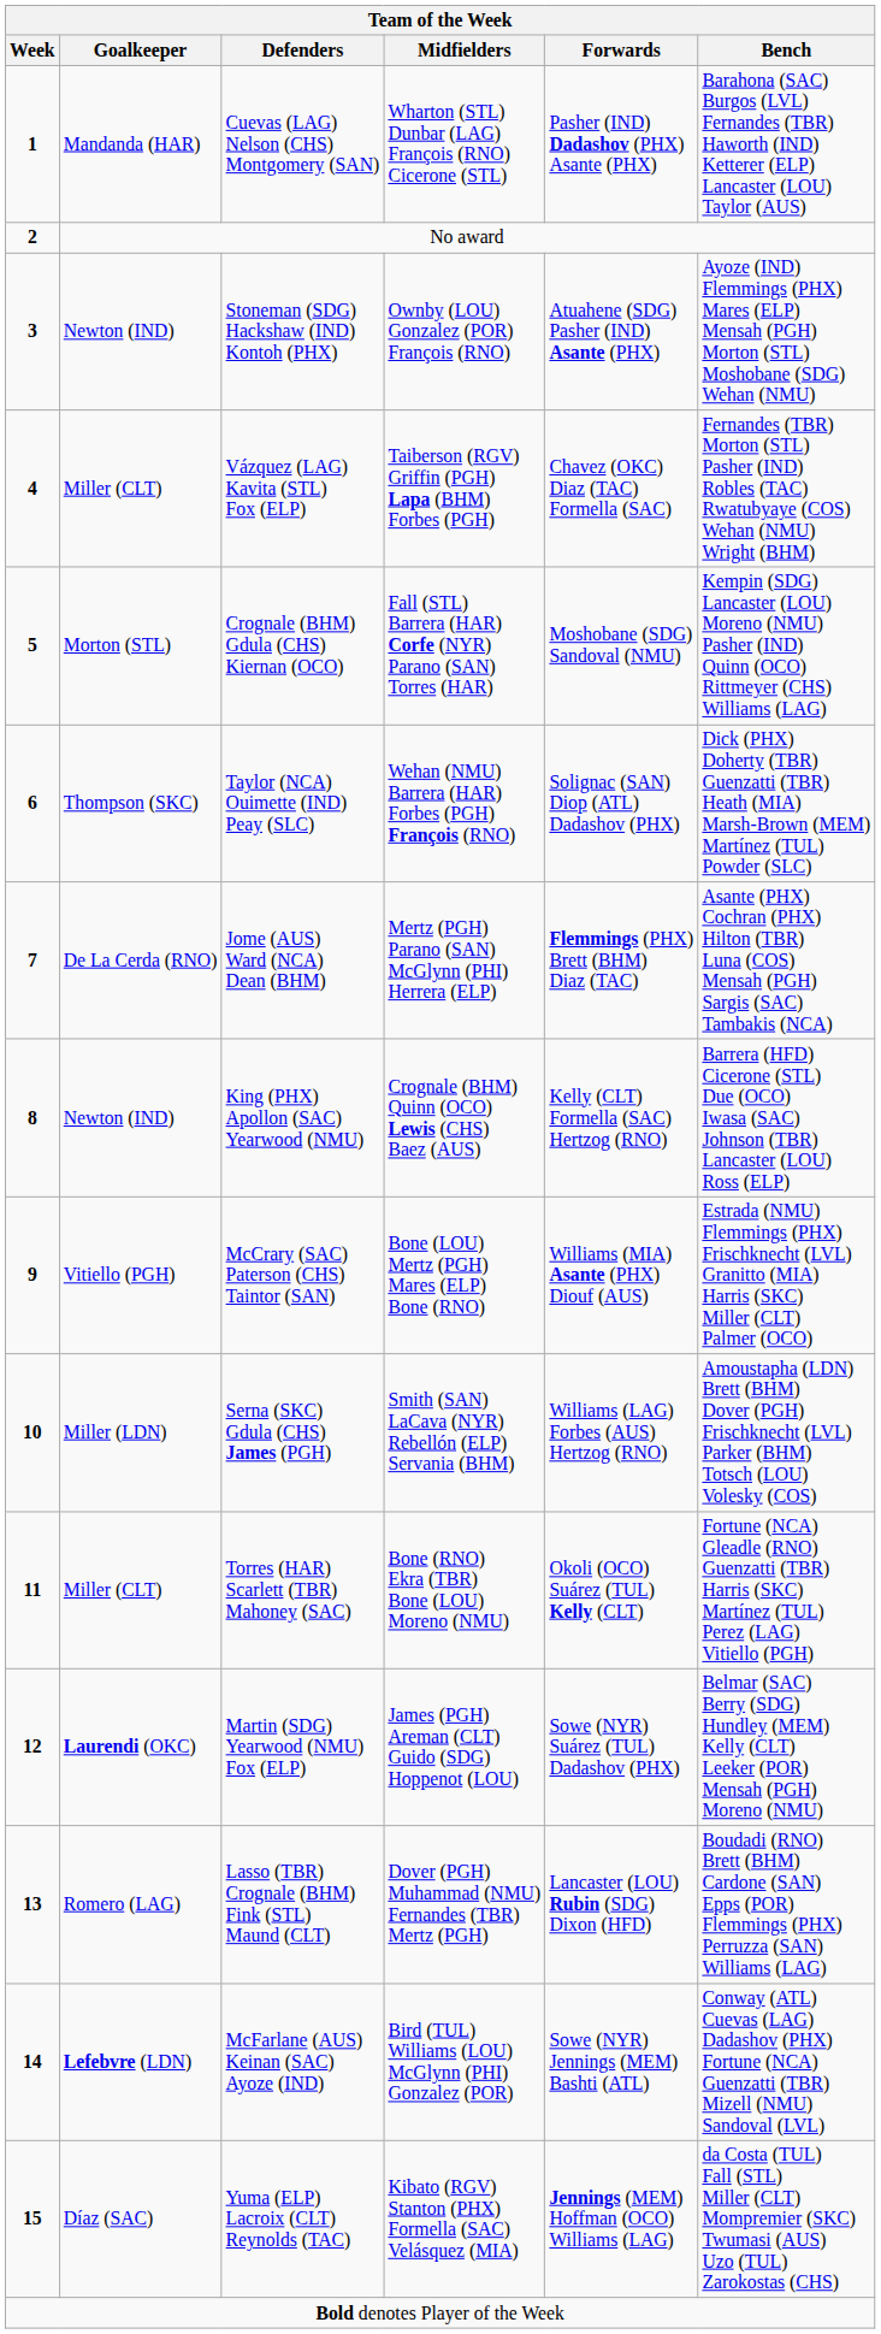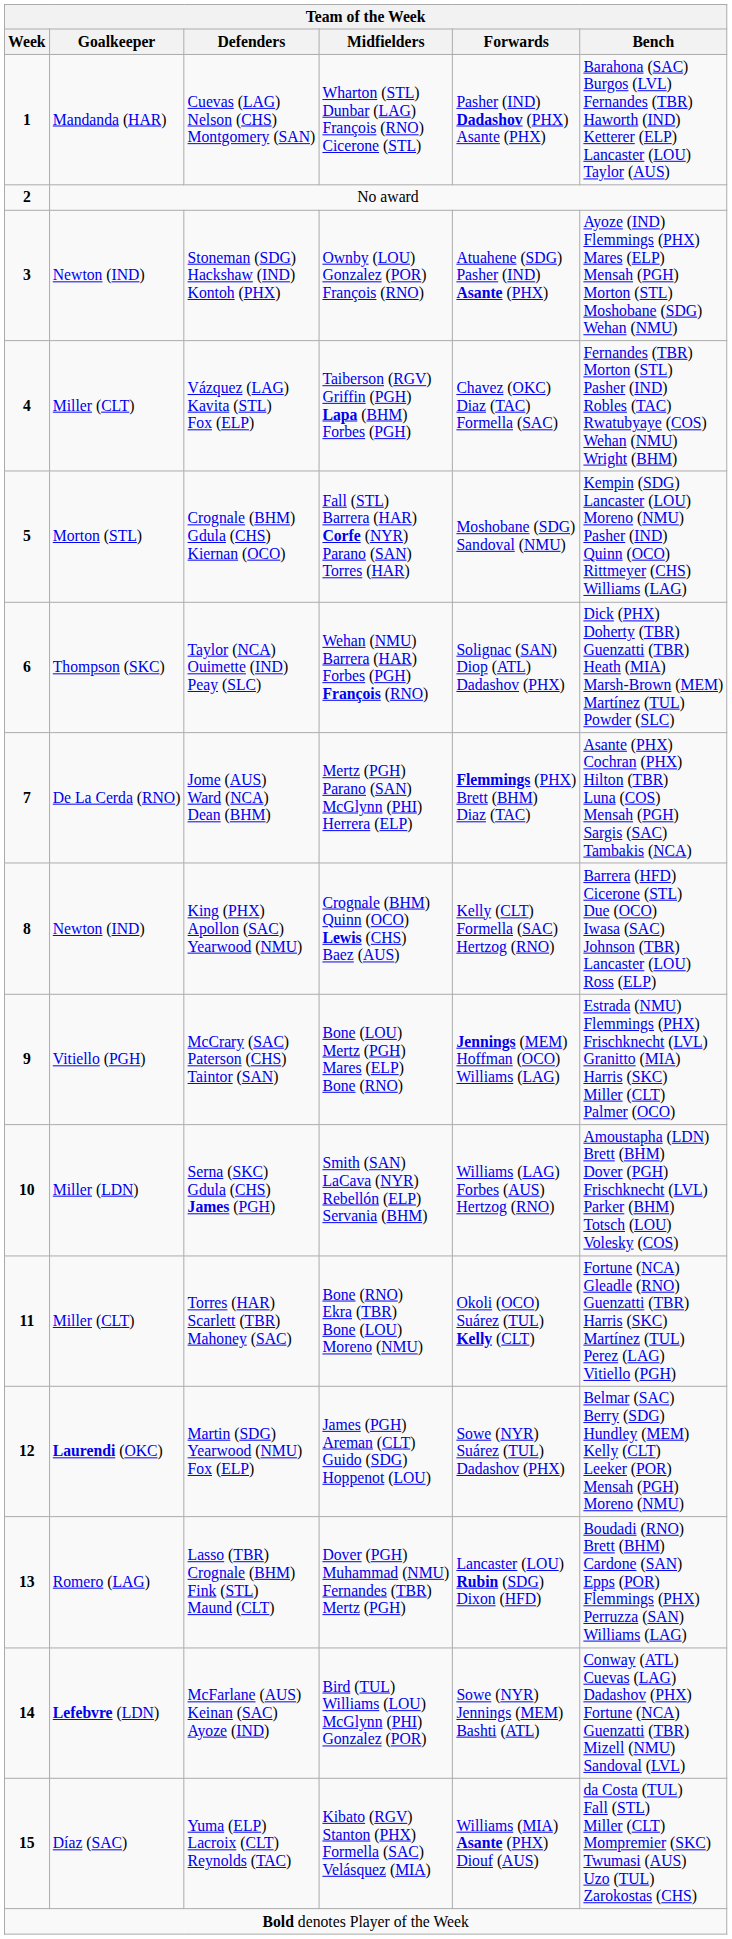 <table class="wikitable collapsible collapsed">
 <tr>
 <th colspan="6">Team of the Week</th>
 </tr>
 <tr>
 <th>Week</th>
 <th>Goalkeeper</th>
 <th>Defenders</th>
 <th>Midfielders</th>
 <th>Forwards</th>
 <th>Bench</th>
 </tr>
 <tr>
 <td style="text-align: center;"><strong>1</strong><br></td>
 <td> <a href='#'>Mandanda</a> (<a href='#'>HAR</a>)</td>
 <td> <a href='#'>Cuevas</a> (<a href='#'>LAG</a>)<br> <a href='#'>Nelson</a> (<a href='#'>CHS</a>)<br> <a href='#'>Montgomery</a> (<a href='#'>SAN</a>)</td>
 <td> <a href='#'>Wharton</a> (<a href='#'>STL</a>)<br> <a href='#'>Dunbar</a> (<a href='#'>LAG</a>)<br> <a href='#'>François</a> (<a href='#'>RNO</a>)<br> <a href='#'>Cicerone</a> (<a href='#'>STL</a>)</td>
 <td> <a href='#'>Pasher</a> (<a href='#'>IND</a>)<br> <strong><a href='#'>Dadashov</a></strong> (<a href='#'>PHX</a>)<br> <a href='#'>Asante</a> (<a href='#'>PHX</a>)</td>
 <td> <a href='#'>Barahona</a> (<a href='#'>SAC</a>)<br> <a href='#'>Burgos</a> (<a href='#'>LVL</a>)<br> <a href='#'>Fernandes</a> (<a href='#'>TBR</a>)<br> <a href='#'>Haworth</a> (<a href='#'>IND</a>)<br> <a href='#'>Ketterer</a> (<a href='#'>ELP</a>)<br> <a href='#'>Lancaster</a> (<a href='#'>LOU</a>)<br> <a href='#'>Taylor</a> (<a href='#'>AUS</a>)</td>
 </tr>
 <tr>
 <td style="text-align: center;"><strong>2</strong></td>
 <td colspan="5" align=center>No award</td>
 </tr>
 <tr>
 <td style="text-align: center;"><strong>3</strong><br></td>
 <td> <a href='#'>Newton</a> (<a href='#'>IND</a>)</td>
 <td> <a href='#'>Stoneman</a> (<a href='#'>SDG</a>)<br> <a href='#'>Hackshaw</a> (<a href='#'>IND</a>)<br> <a href='#'>Kontoh</a> (<a href='#'>PHX</a>)</td>
 <td> <a href='#'>Ownby</a> (<a href='#'>LOU</a>)<br> <a href='#'>Gonzalez</a> (<a href='#'>POR</a>)<br> <a href='#'>François</a> (<a href='#'>RNO</a>)</td>
 <td> <a href='#'>Atuahene</a> (<a href='#'>SDG</a>)<br> <a href='#'>Pasher</a> (<a href='#'>IND</a>)<br> <strong><a href='#'>Asante</a></strong> (<a href='#'>PHX</a>)</td>
 <td> <a href='#'>Ayoze</a> (<a href='#'>IND</a>)<br> <a href='#'>Flemmings</a> (<a href='#'>PHX</a>)<br> <a href='#'>Mares</a> (<a href='#'>ELP</a>)<br> <a href='#'>Mensah</a> (<a href='#'>PGH</a>)<br> <a href='#'>Morton</a> (<a href='#'>STL</a>)<br> <a href='#'>Moshobane</a> (<a href='#'>SDG</a>)<br> <a href='#'>Wehan</a> (<a href='#'>NMU</a>)</td>
 </tr>
 <tr>
 <td style="text-align: center;"><strong>4</strong><br></td>
 <td> <a href='#'>Miller</a> (<a href='#'>CLT</a>)</td>
 <td> <a href='#'>Vázquez</a> (<a href='#'>LAG</a>)<br> <a href='#'>Kavita</a> (<a href='#'>STL</a>)<br> <a href='#'>Fox</a> (<a href='#'>ELP</a>)</td>
 <td> <a href='#'>Taiberson</a> (<a href='#'>RGV</a>)<br> <a href='#'>Griffin</a> (<a href='#'>PGH</a>)<br> <strong><a href='#'>Lapa</a></strong> (<a href='#'>BHM</a>)<br> <a href='#'>Forbes</a> (<a href='#'>PGH</a>)</td>
 <td> <a href='#'>Chavez</a> (<a href='#'>OKC</a>)<br> <a href='#'>Diaz</a> (<a href='#'>TAC</a>)<br> <a href='#'>Formella</a> (<a href='#'>SAC</a>)</td>
 <td> <a href='#'>Fernandes</a> (<a href='#'>TBR</a>)<br> <a href='#'>Morton</a> (<a href='#'>STL</a>)<br> <a href='#'>Pasher</a> (<a href='#'>IND</a>)<br> <a href='#'>Robles</a> (<a href='#'>TAC</a>)<br> <a href='#'>Rwatubyaye</a> (<a href='#'>COS</a>)<br> <a href='#'>Wehan</a> (<a href='#'>NMU</a>)<br> <a href='#'>Wright</a> (<a href='#'>BHM</a>)</td>
 </tr>
 <tr>
 <td style="text-align: center;"><strong>5</strong><br></td>
 <td> <a href='#'>Morton</a> (<a href='#'>STL</a>)</td>
 <td> <a href='#'>Crognale</a> (<a href='#'>BHM</a>)<br> <a href='#'>Gdula</a> (<a href='#'>CHS</a>)<br> <a href='#'>Kiernan</a> (<a href='#'>OCO</a>)</td>
 <td> <a href='#'>Fall</a> (<a href='#'>STL</a>)<br> <a href='#'>Barrera</a> (<a href='#'>HAR</a>)<br> <strong><a href='#'>Corfe</a></strong> (<a href='#'>NYR</a>)<br> <a href='#'>Parano</a> (<a href='#'>SAN</a>)<br> <a href='#'>Torres</a> (<a href='#'>HAR</a>)</td>
 <td> <a href='#'>Moshobane</a> (<a href='#'>SDG</a>)<br> <a href='#'>Sandoval</a> (<a href='#'>NMU</a>)</td>
 <td> <a href='#'>Kempin</a> (<a href='#'>SDG</a>)<br> <a href='#'>Lancaster</a> (<a href='#'>LOU</a>)<br> <a href='#'>Moreno</a> (<a href='#'>NMU</a>)<br> <a href='#'>Pasher</a> (<a href='#'>IND</a>)<br> <a href='#'>Quinn</a> (<a href='#'>OCO</a>)<br> <a href='#'>Rittmeyer</a> (<a href='#'>CHS</a>)<br> <a href='#'>Williams</a> (<a href='#'>LAG</a>)</td>
 </tr>
 <tr>
 <td style="text-align: center;"><strong>6</strong><br></td>
 <td> <a href='#'>Thompson</a> (<a href='#'>SKC</a>)</td>
 <td> <a href='#'>Taylor</a> (<a href='#'>NCA</a>)<br> <a href='#'>Ouimette</a> (<a href='#'>IND</a>)<br> <a href='#'>Peay</a> (<a href='#'>SLC</a>)</td>
 <td> <a href='#'>Wehan</a> (<a href='#'>NMU</a>)<br> <a href='#'>Barrera</a> (<a href='#'>HAR</a>)<br> <a href='#'>Forbes</a> (<a href='#'>PGH</a>)<br> <strong><a href='#'>François</a></strong> (<a href='#'>RNO</a>)</td>
 <td> <a href='#'>Solignac</a> (<a href='#'>SAN</a>)<br> <a href='#'>Diop</a> (<a href='#'>ATL</a>)<br> <a href='#'>Dadashov</a> (<a href='#'>PHX</a>)</td>
 <td> <a href='#'>Dick</a> (<a href='#'>PHX</a>)<br> <a href='#'>Doherty</a> (<a href='#'>TBR</a>)<br> <a href='#'>Guenzatti</a> (<a href='#'>TBR</a>)<br> <a href='#'>Heath</a> (<a href='#'>MIA</a>)<br> <a href='#'>Marsh-Brown</a> (<a href='#'>MEM</a>)<br> <a href='#'>Martínez</a> (<a href='#'>TUL</a>)<br> <a href='#'>Powder</a> (<a href='#'>SLC</a>)</td>
 </tr>
 <tr>
 <td style="text-align: center;"><strong>7</strong><br></td>
 <td> <a href='#'>De La Cerda</a> (<a href='#'>RNO</a>)</td>
 <td> <a href='#'>Jome</a> (<a href='#'>AUS</a>)<br> <a href='#'>Ward</a> (<a href='#'>NCA</a>)<br> <a href='#'>Dean</a> (<a href='#'>BHM</a>)</td>
 <td> <a href='#'>Mertz</a> (<a href='#'>PGH</a>)<br> <a href='#'>Parano</a> (<a href='#'>SAN</a>)<br> <a href='#'>McGlynn</a> (<a href='#'>PHI</a>)<br> <a href='#'>Herrera</a> (<a href='#'>ELP</a>)</td>
 <td> <strong><a href='#'>Flemmings</a></strong> (<a href='#'>PHX</a>)<br> <a href='#'>Brett</a> (<a href='#'>BHM</a>)<br> <a href='#'>Diaz</a> (<a href='#'>TAC</a>)</td>
 <td> <a href='#'>Asante</a> (<a href='#'>PHX</a>)<br> <a href='#'>Cochran</a> (<a href='#'>PHX</a>)<br> <a href='#'>Hilton</a> (<a href='#'>TBR</a>)<br> <a href='#'>Luna</a> (<a href='#'>COS</a>)<br> <a href='#'>Mensah</a> (<a href='#'>PGH</a>)<br> <a href='#'>Sargis</a> (<a href='#'>SAC</a>)<br> <a href='#'>Tambakis</a> (<a href='#'>NCA</a>)</td>
 </tr>
 <tr>
 <td style="text-align: center;"><strong>8</strong><br></td>
 <td> <a href='#'>Newton</a> (<a href='#'>IND</a>)</td>
 <td> <a href='#'>King</a> (<a href='#'>PHX</a>)<br> <a href='#'>Apollon</a> (<a href='#'>SAC</a>)<br> <a href='#'>Yearwood</a> (<a href='#'>NMU</a>)</td>
 <td> <a href='#'>Crognale</a> (<a href='#'>BHM</a>)<br> <a href='#'>Quinn</a> (<a href='#'>OCO</a>)<br> <strong><a href='#'>Lewis</a></strong> (<a href='#'>CHS</a>)<br> <a href='#'>Baez</a> (<a href='#'>AUS</a>)</td>
 <td> <a href='#'>Kelly</a> (<a href='#'>CLT</a>)<br> <a href='#'>Formella</a> (<a href='#'>SAC</a>)<br> <a href='#'>Hertzog</a> (<a href='#'>RNO</a>)</td>
 <td> <a href='#'>Barrera</a> (<a href='#'>HFD</a>)<br> <a href='#'>Cicerone</a> (<a href='#'>STL</a>)<br> <a href='#'>Due</a> (<a href='#'>OCO</a>)<br> <a href='#'>Iwasa</a> (<a href='#'>SAC</a>)<br> <a href='#'>Johnson</a> (<a href='#'>TBR</a>)<br> <a href='#'>Lancaster</a> (<a href='#'>LOU</a>)<br> <a href='#'>Ross</a> (<a href='#'>ELP</a>)</td>
 </tr>
 <tr>
 <td style="text-align: center;"><strong>9</strong><br></td>
 <td> <a href='#'>Vitiello</a> (<a href='#'>PGH</a>)</td>
 <td> <a href='#'>McCrary</a> (<a href='#'>SAC</a>)<br> <a href='#'>Paterson</a> (<a href='#'>CHS</a>)<br> <a href='#'>Taintor</a> (<a href='#'>SAN</a>)</td>
 <td> <a href='#'>Bone</a> (<a href='#'>LOU</a>)<br> <a href='#'>Mertz</a> (<a href='#'>PGH</a>)<br> <a href='#'>Mares</a> (<a href='#'>ELP</a>)<br> <a href='#'>Bone</a> (<a href='#'>RNO</a>)</td>
-<td> <a href='#'>Williams</a> (<a href='#'>MIA</a>)<br> <strong><a href='#'>Asante</a></strong> (<a href='#'>PHX</a>)<br> <a href='#'>Diouf</a> (<a href='#'>AUS</a>)</td>
+<td> <strong><a href='#'>Jennings</a></strong> (<a href='#'>MEM</a>)<br> <a href='#'>Hoffman</a> (<a href='#'>OCO</a>)<br> <a href='#'>Williams</a> (<a href='#'>LAG</a>)</td>
 <td> <a href='#'>Estrada</a> (<a href='#'>NMU</a>)<br> <a href='#'>Flemmings</a> (<a href='#'>PHX</a>)<br> <a href='#'>Frischknecht</a> (<a href='#'>LVL</a>)<br> <a href='#'>Granitto</a> (<a href='#'>MIA</a>)<br> <a href='#'>Harris</a> (<a href='#'>SKC</a>)<br> <a href='#'>Miller</a> (<a href='#'>CLT</a>)<br> <a href='#'>Palmer</a> (<a href='#'>OCO</a>)</td>
 </tr>
 <tr>
 <td style="text-align: center;"><strong>10</strong><br></td>
 <td> <a href='#'>Miller</a> (<a href='#'>LDN</a>)</td>
 <td> <a href='#'>Serna</a> (<a href='#'>SKC</a>)<br> <a href='#'>Gdula</a> (<a href='#'>CHS</a>)<br> <strong><a href='#'>James</a></strong> (<a href='#'>PGH</a>)</td>
 <td> <a href='#'>Smith</a> (<a href='#'>SAN</a>)<br> <a href='#'>LaCava</a> (<a href='#'>NYR</a>)<br> <a href='#'>Rebellón</a> (<a href='#'>ELP</a>)<br> <a href='#'>Servania</a> (<a href='#'>BHM</a>)</td>
 <td> <a href='#'>Williams</a> (<a href='#'>LAG</a>)<br> <a href='#'>Forbes</a> (<a href='#'>AUS</a>)<br> <a href='#'>Hertzog</a> (<a href='#'>RNO</a>)</td>
 <td> <a href='#'>Amoustapha</a> (<a href='#'>LDN</a>)<br> <a href='#'>Brett</a> (<a href='#'>BHM</a>)<br> <a href='#'>Dover</a> (<a href='#'>PGH</a>)<br> <a href='#'>Frischknecht</a> (<a href='#'>LVL</a>)<br> <a href='#'>Parker</a> (<a href='#'>BHM</a>)<br> <a href='#'>Totsch</a> (<a href='#'>LOU</a>)<br> <a href='#'>Volesky</a> (<a href='#'>COS</a>)</td>
 </tr>
 <tr>
 <td style="text-align: center;"><strong>11</strong><br></td>
 <td> <a href='#'>Miller</a> (<a href='#'>CLT</a>)</td>
 <td> <a href='#'>Torres</a> (<a href='#'>HAR</a>)<br> <a href='#'>Scarlett</a> (<a href='#'>TBR</a>)<br> <a href='#'>Mahoney</a> (<a href='#'>SAC</a>)</td>
 <td> <a href='#'>Bone</a> (<a href='#'>RNO</a>)<br> <a href='#'>Ekra</a> (<a href='#'>TBR</a>)<br> <a href='#'>Bone</a> (<a href='#'>LOU</a>)<br> <a href='#'>Moreno</a> (<a href='#'>NMU</a>)</td>
 <td> <a href='#'>Okoli</a> (<a href='#'>OCO</a>)<br> <a href='#'>Suárez</a> (<a href='#'>TUL</a>)<br> <strong><a href='#'>Kelly</a></strong> (<a href='#'>CLT</a>)</td>
 <td> <a href='#'>Fortune</a> (<a href='#'>NCA</a>)<br> <a href='#'>Gleadle</a> (<a href='#'>RNO</a>)<br> <a href='#'>Guenzatti</a> (<a href='#'>TBR</a>)<br> <a href='#'>Harris</a> (<a href='#'>SKC</a>)<br> <a href='#'>Martínez</a> (<a href='#'>TUL</a>)<br> <a href='#'>Perez</a> (<a href='#'>LAG</a>)<br> <a href='#'>Vitiello</a> (<a href='#'>PGH</a>)</td>
 </tr>
 <tr>
 <td style="text-align: center;"><strong>12</strong><br></td>
 <td> <strong><a href='#'>Laurendi</a></strong> (<a href='#'>OKC</a>)</td>
 <td> <a href='#'>Martin</a> (<a href='#'>SDG</a>)<br> <a href='#'>Yearwood</a> (<a href='#'>NMU</a>)<br> <a href='#'>Fox</a> (<a href='#'>ELP</a>)</td>
 <td> <a href='#'>James</a> (<a href='#'>PGH</a>)<br> <a href='#'>Areman</a> (<a href='#'>CLT</a>)<br> <a href='#'>Guido</a> (<a href='#'>SDG</a>)<br> <a href='#'>Hoppenot</a> (<a href='#'>LOU</a>)</td>
 <td> <a href='#'>Sowe</a> (<a href='#'>NYR</a>)<br> <a href='#'>Suárez</a> (<a href='#'>TUL</a>)<br> <a href='#'>Dadashov</a> (<a href='#'>PHX</a>)</td>
 <td> <a href='#'>Belmar</a> (<a href='#'>SAC</a>)<br> <a href='#'>Berry</a> (<a href='#'>SDG</a>)<br> <a href='#'>Hundley</a> (<a href='#'>MEM</a>)<br> <a href='#'>Kelly</a> (<a href='#'>CLT</a>)<br> <a href='#'>Leeker</a> (<a href='#'>POR</a>)<br> <a href='#'>Mensah</a> (<a href='#'>PGH</a>)<br> <a href='#'>Moreno</a> (<a href='#'>NMU</a>)</td>
 </tr>
 <tr>
 <td style="text-align: center;"><strong>13</strong><br></td>
 <td> <a href='#'>Romero</a> (<a href='#'>LAG</a>)</td>
 <td> <a href='#'>Lasso</a> (<a href='#'>TBR</a>)<br> <a href='#'>Crognale</a> (<a href='#'>BHM</a>)<br> <a href='#'>Fink</a> (<a href='#'>STL</a>)<br> <a href='#'>Maund</a> (<a href='#'>CLT</a>)</td>
 <td> <a href='#'>Dover</a> (<a href='#'>PGH</a>)<br> <a href='#'>Muhammad</a> (<a href='#'>NMU</a>)<br> <a href='#'>Fernandes</a> (<a href='#'>TBR</a>)<br> <a href='#'>Mertz</a> (<a href='#'>PGH</a>)</td>
 <td> <a href='#'>Lancaster</a> (<a href='#'>LOU</a>)<br> <strong><a href='#'>Rubin</a></strong> (<a href='#'>SDG</a>)<br> <a href='#'>Dixon</a> (<a href='#'>HFD</a>)</td>
 <td> <a href='#'>Boudadi</a> (<a href='#'>RNO</a>)<br> <a href='#'>Brett</a> (<a href='#'>BHM</a>)<br> <a href='#'>Cardone</a> (<a href='#'>SAN</a>)<br> <a href='#'>Epps</a> (<a href='#'>POR</a>)<br> <a href='#'>Flemmings</a> (<a href='#'>PHX</a>)<br> <a href='#'>Perruzza</a> (<a href='#'>SAN</a>)<br> <a href='#'>Williams</a> (<a href='#'>LAG</a>)</td>
 </tr>
 <tr>
 <td style="text-align: center;"><strong>14</strong><br></td>
 <td> <strong><a href='#'>Lefebvre</a></strong> (<a href='#'>LDN</a>)</td>
 <td> <a href='#'>McFarlane</a> (<a href='#'>AUS</a>)<br> <a href='#'>Keinan</a> (<a href='#'>SAC</a>)<br> <a href='#'>Ayoze</a> (<a href='#'>IND</a>)</td>
 <td> <a href='#'>Bird</a> (<a href='#'>TUL</a>)<br> <a href='#'>Williams</a> (<a href='#'>LOU</a>)<br> <a href='#'>McGlynn</a> (<a href='#'>PHI</a>)<br> <a href='#'>Gonzalez</a> (<a href='#'>POR</a>)</td>
 <td> <a href='#'>Sowe</a> (<a href='#'>NYR</a>)<br> <a href='#'>Jennings</a> (<a href='#'>MEM</a>)<br> <a href='#'>Bashti</a> (<a href='#'>ATL</a>)</td>
 <td> <a href='#'>Conway</a> (<a href='#'>ATL</a>)<br> <a href='#'>Cuevas</a> (<a href='#'>LAG</a>)<br> <a href='#'>Dadashov</a> (<a href='#'>PHX</a>)<br> <a href='#'>Fortune</a> (<a href='#'>NCA</a>)<br> <a href='#'>Guenzatti</a> (<a href='#'>TBR</a>)<br> <a href='#'>Mizell</a> (<a href='#'>NMU</a>)<br> <a href='#'>Sandoval</a> (<a href='#'>LVL</a>)</td>
 </tr>
 <tr>
 <td style="text-align: center;"><strong>15</strong><br></td>
 <td> <a href='#'>Díaz</a> (<a href='#'>SAC</a>)</td>
 <td> <a href='#'>Yuma</a> (<a href='#'>ELP</a>)<br> <a href='#'>Lacroix</a> (<a href='#'>CLT</a>)<br> <a href='#'>Reynolds</a> (<a href='#'>TAC</a>)</td>
 <td> <a href='#'>Kibato</a> (<a href='#'>RGV</a>)<br> <a href='#'>Stanton</a> (<a href='#'>PHX</a>)<br> <a href='#'>Formella</a> (<a href='#'>SAC</a>)<br> <a href='#'>Velásquez</a> (<a href='#'>MIA</a>)</td>
-<td> <strong><a href='#'>Jennings</a></strong> (<a href='#'>MEM</a>)<br> <a href='#'>Hoffman</a> (<a href='#'>OCO</a>)<br> <a href='#'>Williams</a> (<a href='#'>LAG</a>)</td>
+<td> <a href='#'>Williams</a> (<a href='#'>MIA</a>)<br> <strong><a href='#'>Asante</a></strong> (<a href='#'>PHX</a>)<br> <a href='#'>Diouf</a> (<a href='#'>AUS</a>)</td>
 <td> <a href='#'>da Costa</a> (<a href='#'>TUL</a>)<br> <a href='#'>Fall</a> (<a href='#'>STL</a>)<br> <a href='#'>Miller</a> (<a href='#'>CLT</a>)<br> <a href='#'>Mompremier</a> (<a href='#'>SKC</a>)<br> <a href='#'>Twumasi</a> (<a href='#'>AUS</a>)<br> <a href='#'>Uzo</a> (<a href='#'>TUL</a>)<br> <a href='#'>Zarokostas</a> (<a href='#'>CHS</a>)</td>
 </tr>
 <tr>
 <td colspan="6" style="text-align: center;"><strong>Bold</strong> denotes Player of the Week</td>
 </tr>
 </table>
